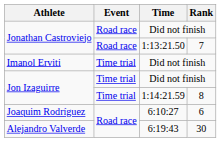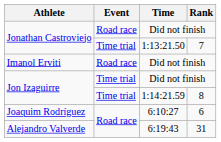 <table class="wikitable" style="font-size:90%">
 <tr>
 <th>Athlete</th>
 <th>Event</th>
 <th>Time</th>
 <th>Rank</th>
 </tr>
 <tr align=center>
 <td style="text-align:left;" rowspan="2"><a href='#'>Jonathan Castroviejo</a></td>
 <td align=left><a href='#'>Road race</a></td>
 <td colspan=2>Did not finish</td>
 </tr>
 <tr align=center>
-<td align=left><a href='#'>Road race</a></td>
+<td align=left><a href='#'>Time trial</a></td>
 <td>1:13:21.50</td>
 <td>7</td>
 </tr>
 <tr align=center>
 <td align=left><a href='#'>Imanol Erviti</a></td>
-<td align=left><a href='#'>Time trial</a></td>
+<td align=left><a href='#'>Road race</a></td>
 <td colspan=2>Did not finish</td>
 </tr>
 <tr align=center>
 <td style="text-align:left;" rowspan="2"><a href='#'>Jon Izaguirre</a></td>
 <td align=left><a href='#'>Time trial</a></td>
 <td colspan=2>Did not finish</td>
 </tr>
 <tr align=center>
 <td align=left><a href='#'>Time trial</a></td>
 <td>1:14:21.59</td>
 <td>8</td>
 </tr>
 <tr align=center>
 <td align=left><a href='#'>Joaquim Rodríguez</a></td>
 <td style="text-align:left;" rowspan="2"><a href='#'>Road race</a></td>
 <td>6:10:27</td>
 <td>6</td>
 </tr>
 <tr align=center>
 <td align=left><a href='#'>Alejandro Valverde</a></td>
 <td>6:19:43</td>
-<td>30</td>
+<td>31</td>
 </tr>
 </table>
